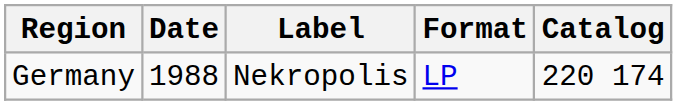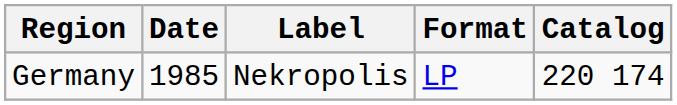 <table class="wikitable">
 <tr>
 <th>Region</th>
 <th>Date</th>
 <th>Label</th>
 <th>Format</th>
 <th>Catalog</th>
 </tr>
 <tr>
 <td>Germany</td>
-<td>1988</td>
+<td>1985</td>
 <td>Nekropolis</td>
 <td><a href='#'>LP</a></td>
 <td>220 174</td>
 </tr>
 </table>
